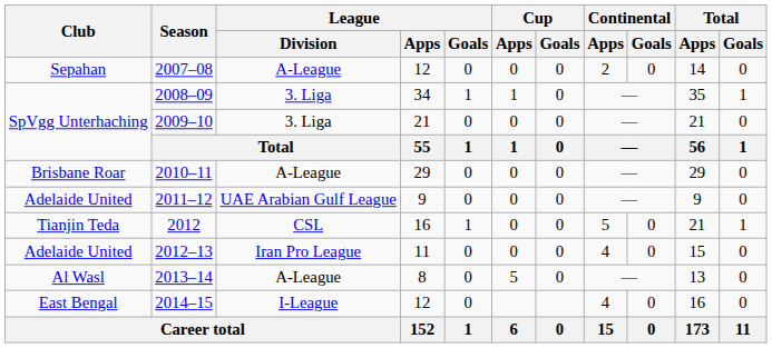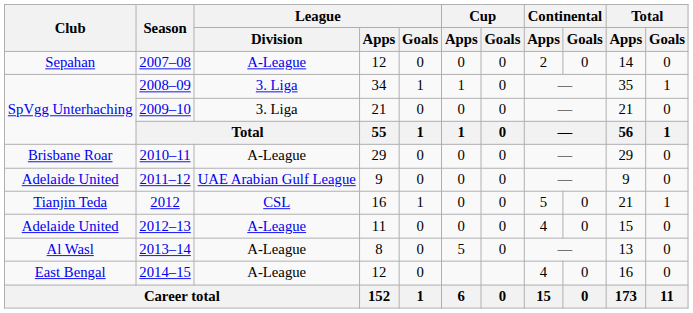 <table class="wikitable" style="text-align: center;">
 <tr>
 <th rowspan="2">Club</th>
 <th rowspan="2">Season</th>
 <th colspan="3">League</th>
 <th colspan="2">Cup</th>
 <th colspan="2">Continental</th>
 <th colspan="2">Total</th>
 </tr>
 <tr>
 <th>Division</th>
 <th>Apps</th>
 <th>Goals</th>
 <th>Apps</th>
 <th>Goals</th>
 <th>Apps</th>
 <th>Goals</th>
 <th>Apps</th>
 <th>Goals</th>
 </tr>
 <tr>
 <td><a href='#'>Sepahan</a></td>
 <td><a href='#'>2007–08</a></td>
 <td><a href='#'>A-League</a></td>
 <td>12</td>
 <td>0</td>
 <td>0</td>
 <td>0</td>
 <td>2</td>
 <td>0</td>
 <td>14</td>
 <td>0</td>
 </tr>
 <tr>
 <td rowspan="3"><a href='#'>SpVgg Unterhaching</a></td>
 <td><a href='#'>2008–09</a></td>
 <td><a href='#'>3. Liga</a></td>
 <td>34</td>
 <td>1</td>
 <td>1</td>
 <td>0</td>
 <td colspan="2">—</td>
 <td>35</td>
 <td>1</td>
 </tr>
 <tr>
 <td><a href='#'>2009–10</a></td>
 <td>3. Liga</td>
 <td>21</td>
 <td>0</td>
 <td>0</td>
 <td>0</td>
 <td colspan="2">—</td>
 <td>21</td>
 <td>0</td>
 </tr>
 <tr>
 <th colspan="2">Total</th>
 <th>55</th>
 <th>1</th>
 <th>1</th>
 <th>0</th>
 <th colspan="2">—</th>
 <th>56</th>
 <th>1</th>
 </tr>
 <tr>
 <td><a href='#'>Brisbane Roar</a></td>
 <td><a href='#'>2010–11</a></td>
 <td>A-League</td>
 <td>29</td>
 <td>0</td>
 <td>0</td>
 <td>0</td>
 <td colspan="2">—</td>
 <td>29</td>
 <td>0</td>
 </tr>
 <tr>
 <td><a href='#'>Adelaide United</a></td>
 <td><a href='#'>2011–12</a></td>
 <td><a href='#'>UAE Arabian Gulf League</a></td>
 <td>9</td>
 <td>0</td>
 <td>0</td>
 <td>0</td>
 <td colspan="2">—</td>
 <td>9</td>
 <td>0</td>
 </tr>
 <tr>
 <td><a href='#'>Tianjin Teda</a></td>
 <td><a href='#'>2012</a></td>
 <td><a href='#'>CSL</a></td>
 <td>16</td>
 <td>1</td>
 <td>0</td>
 <td>0</td>
 <td>5</td>
 <td>0</td>
 <td>21</td>
 <td>1</td>
 </tr>
 <tr>
 <td><a href='#'>Adelaide United</a></td>
 <td><a href='#'>2012–13</a></td>
-<td><a href='#'>Iran Pro League</a></td>
+<td><a href='#'>A-League</a></td>
 <td>11</td>
 <td>0</td>
 <td>0</td>
 <td>0</td>
 <td>4</td>
 <td>0</td>
 <td>15</td>
 <td>0</td>
 </tr>
 <tr>
 <td><a href='#'>Al Wasl</a></td>
 <td><a href='#'>2013–14</a></td>
 <td>A-League</td>
 <td>8</td>
 <td>0</td>
 <td>5</td>
 <td>0</td>
 <td colspan="2">—</td>
 <td>13</td>
 <td>0</td>
 </tr>
 <tr>
 <td><a href='#'>East Bengal</a></td>
 <td><a href='#'>2014–15</a></td>
-<td rowspan="1"><a href='#'>I-League</a></td>
+<td>A-League</td>
 <td>12</td>
 <td>0</td>
 <td></td>
 <td></td>
 <td>4</td>
 <td>0</td>
 <td>16</td>
 <td>0</td>
 </tr>
 <tr>
 <th colspan="3">Career total</th>
 <th>152</th>
 <th>1</th>
 <th>6</th>
 <th>0</th>
 <th>15</th>
 <th>0</th>
 <th>173</th>
 <th>11</th>
 </tr>
 </table>
